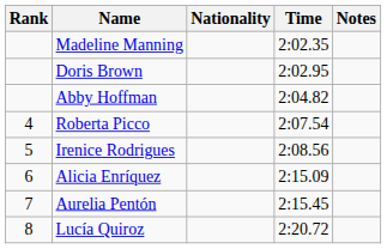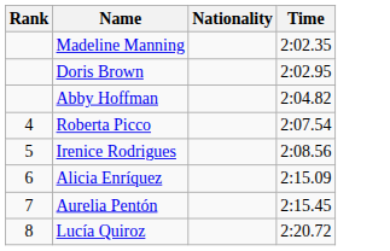 <table class="wikitable sortable" style="text-align:center">
 <tr>
 <th>Rank</th>
 <th>Name</th>
 <th>Nationality</th>
 <th>Time</th>
-<th>Notes</th>
 </tr>
 <tr>
 <td></td>
 <td align=left><a href='#'>Madeline Manning</a></td>
 <td align=left></td>
 <td>2:02.35</td>
-<td></td>
 </tr>
 <tr>
 <td></td>
 <td align=left><a href='#'>Doris Brown</a></td>
 <td align=left></td>
 <td>2:02.95</td>
-<td></td>
 </tr>
 <tr>
 <td></td>
 <td align=left><a href='#'>Abby Hoffman</a></td>
 <td align=left></td>
 <td>2:04.82</td>
-<td></td>
 </tr>
 <tr>
 <td>4</td>
 <td align=left><a href='#'>Roberta Picco</a></td>
 <td align=left></td>
 <td>2:07.54</td>
-<td></td>
 </tr>
 <tr>
 <td>5</td>
 <td align=left><a href='#'>Irenice Rodrigues</a></td>
 <td align=left></td>
 <td>2:08.56</td>
-<td></td>
 </tr>
 <tr>
 <td>6</td>
 <td align=left><a href='#'>Alicia Enríquez</a></td>
 <td align=left></td>
 <td>2:15.09</td>
-<td></td>
 </tr>
 <tr>
 <td>7</td>
 <td align=left><a href='#'>Aurelia Pentón</a></td>
 <td align=left></td>
 <td>2:15.45</td>
-<td></td>
 </tr>
 <tr>
 <td>8</td>
 <td align=left><a href='#'>Lucía Quiroz</a></td>
 <td align=left></td>
 <td>2:20.72</td>
-<td></td>
 </tr>
 </table>
